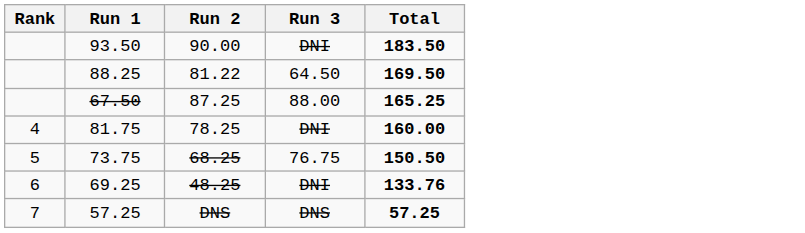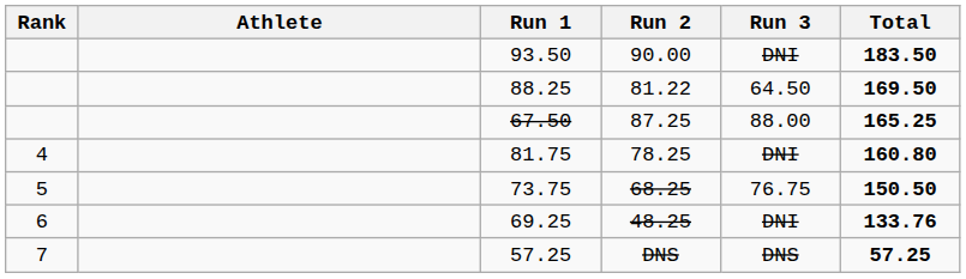 <table class=wikitable style="text-align:center">
 <tr>
 <th width=40>Rank</th>
+<th width=250>Athlete</th>
 <th width=70>Run 1</th>
 <th width=70>Run 2</th>
 <th width=70>Run 3</th>
 <th width=70>Total</th>
 </tr>
 <tr>
 <td></td>
+<td align=left></td>
 <td>93.50</td>
 <td>90.00</td>
 <td><s>DNI</s></td>
 <td><strong>183.50</strong></td>
 </tr>
 <tr>
 <td></td>
+<td align=left></td>
 <td>88.25</td>
 <td>81.22</td>
 <td>64.50</td>
 <td><strong>169.50</strong></td>
 </tr>
 <tr>
 <td></td>
+<td align=left></td>
 <td><s>67.50</s></td>
 <td>87.25</td>
 <td>88.00</td>
 <td><strong>165.25</strong></td>
 </tr>
 <tr>
 <td>4</td>
+<td align=left></td>
 <td>81.75</td>
 <td>78.25</td>
 <td><s>DNI</s></td>
-<td><strong>160.00</strong></td>
+<td><strong>160.80</strong></td>
 </tr>
 <tr>
 <td>5</td>
+<td align=left></td>
 <td>73.75</td>
 <td><s>68.25</s></td>
 <td>76.75</td>
 <td><strong>150.50</strong></td>
 </tr>
 <tr>
 <td>6</td>
+<td align=left></td>
 <td>69.25</td>
 <td><s>48.25</s></td>
 <td><s>DNI</s></td>
 <td><strong>133.76</strong></td>
 </tr>
 <tr>
 <td>7</td>
+<td align=left></td>
 <td>57.25</td>
 <td><s>DNS</s></td>
 <td><s>DNS</s></td>
 <td><strong>57.25</strong></td>
 </tr>
 </table>
